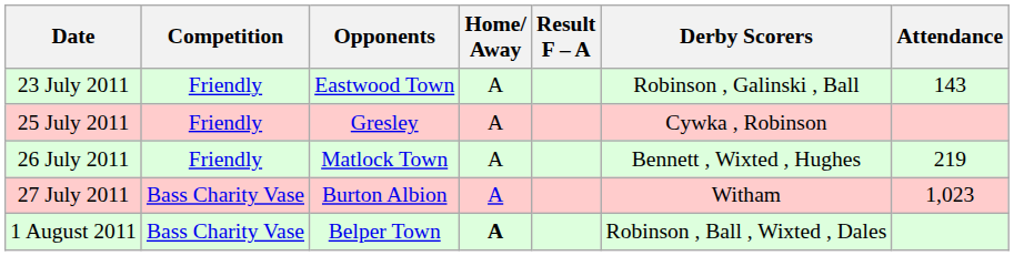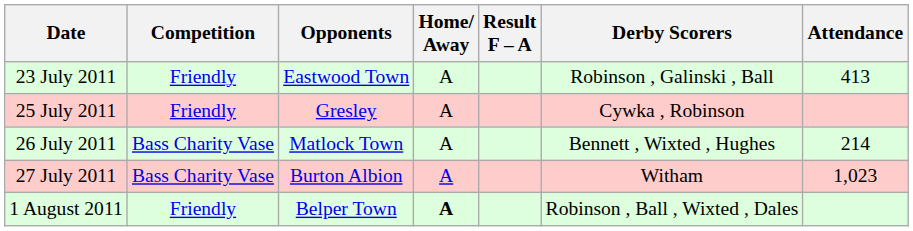 <table class="wikitable" style="text-align:center; font-size:88%">
 <tr>
 <th>Date</th>
 <th>Competition</th>
 <th>Opponents</th>
 <th>Home/<br>Away</th>
 <th>Result<br>F – A</th>
 <th>Derby Scorers</th>
 <th>Attendance</th>
 </tr>
 <tr bgcolor=#ddffdd>
 <td>23 July 2011</td>
 <td><a href='#'>Friendly</a></td>
 <td><a href='#'>Eastwood Town</a></td>
 <td>A</td>
 <td></td>
 <td>Robinson , Galinski , Ball </td>
-<td>143</td>
+<td>413</td>
 </tr>
 <tr bgcolor="#ffcccc">
 <td>25 July 2011</td>
 <td><a href='#'>Friendly</a></td>
 <td><a href='#'>Gresley</a></td>
 <td>A</td>
 <td></td>
 <td>Cywka , Robinson </td>
 <td></td>
 </tr>
 <tr bgcolor=#ddffdd>
 <td>26 July 2011</td>
-<td><a href='#'>Friendly</a></td>
+<td><a href='#'>Bass Charity Vase</a></td>
 <td><a href='#'>Matlock Town</a></td>
 <td>A</td>
 <td></td>
 <td>Bennett , Wixted , Hughes </td>
-<td>219</td>
+<td>214</td>
 </tr>
 <tr bgcolor="ffcccc">
 <td>27 July 2011</td>
 <td><a href='#'>Bass Charity Vase</a></td>
 <td><a href='#'>Burton Albion</a></td>
 <td><a href='#'>A</a></td>
 <td></td>
 <td>Witham </td>
 <td>1,023</td>
 </tr>
 <tr bgcolor="#ddffdd">
 <td>1 August 2011</td>
-<td><a href='#'>Bass Charity Vase</a></td>
+<td><a href='#'>Friendly</a></td>
 <td><a href='#'>Belper Town</a></td>
 <td><strong>A</strong></td>
 <td></td>
 <td>Robinson , Ball , Wixted , Dales </td>
 <td></td>
 </tr>
 </table>
